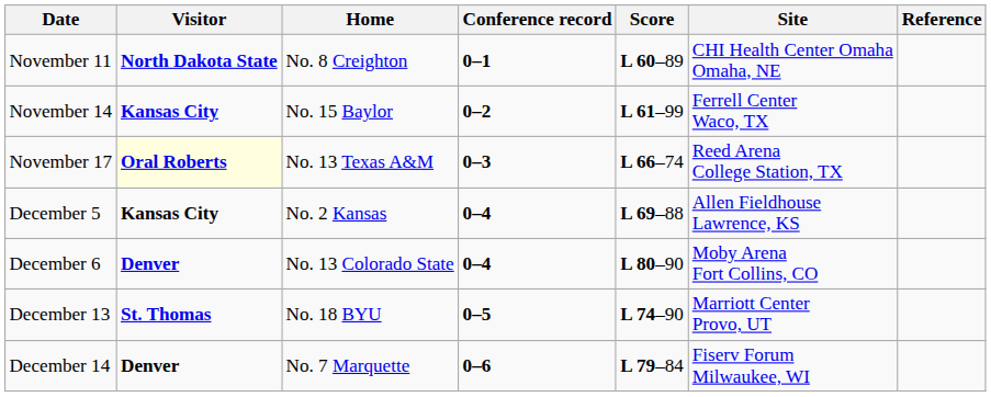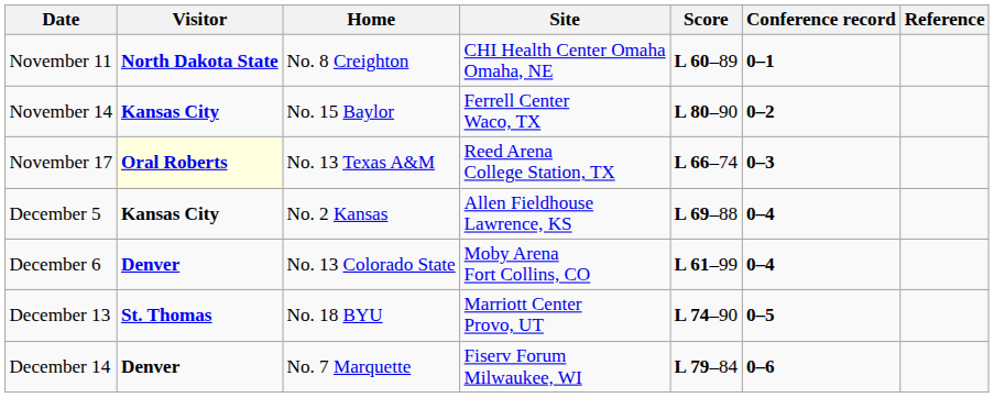 <table class="wikitable">
 <tr>
 <th>Date</th>
 <th>Visitor</th>
 <th>Home</th>
+<th>Site</th>
+<th>Score</th>
 <th>Conference record</th>
-<th>Score</th>
-<th>Site</th>
 <th>Reference</th>
 </tr>
 <tr>
 <td>November 11</td>
 <td><strong><a href='#'>North Dakota State</a></strong></td>
 <td>No. 8 <a href='#'>Creighton</a></td>
+<td><a href='#'>CHI Health Center Omaha</a><br><a href='#'>Omaha, NE</a></td>
+<td><strong>L 60</strong>–89</td>
 <td><strong>0–1</strong></td>
-<td><strong>L 60</strong>–89</td>
-<td><a href='#'>CHI Health Center Omaha</a><br><a href='#'>Omaha, NE</a></td>
 <td></td>
 </tr>
 <tr>
 <td>November 14</td>
 <td><strong><a href='#'>Kansas City</a></strong></td>
 <td>No. 15 <a href='#'>Baylor</a></td>
+<td><a href='#'>Ferrell Center</a><br><a href='#'>Waco, TX</a></td>
+<td><strong>L 80</strong>–90</td>
 <td><strong>0–2</strong></td>
-<td><strong>L 61</strong>–99</td>
-<td><a href='#'>Ferrell Center</a><br><a href='#'>Waco, TX</a></td>
 <td></td>
 </tr>
 <tr>
 <td>November 17</td>
 <td style="background: lightyellow;"><strong><a href='#'>Oral Roberts</a></strong></td>
 <td>No. 13 <a href='#'>Texas A&M</a></td>
+<td><a href='#'>Reed Arena</a><br><a href='#'>College Station, TX</a></td>
+<td><strong>L 66</strong>–74</td>
 <td><strong>0–3</strong></td>
-<td><strong>L 66</strong>–74</td>
-<td><a href='#'>Reed Arena</a><br><a href='#'>College Station, TX</a></td>
 <td></td>
 </tr>
 <tr>
 <td>December 5</td>
 <td><strong>Kansas City</strong></td>
 <td>No. 2 <a href='#'>Kansas</a></td>
+<td><a href='#'>Allen Fieldhouse</a><br><a href='#'>Lawrence, KS</a></td>
+<td><strong>L 69</strong>–88</td>
 <td><strong>0–4</strong></td>
-<td><strong>L 69</strong>–88</td>
-<td><a href='#'>Allen Fieldhouse</a><br><a href='#'>Lawrence, KS</a></td>
 <td></td>
 </tr>
 <tr>
 <td>December 6</td>
 <td><strong><a href='#'>Denver</a></strong></td>
 <td>No. 13 <a href='#'>Colorado State</a></td>
+<td><a href='#'>Moby Arena</a><br><a href='#'>Fort Collins, CO</a></td>
+<td><strong>L 61</strong>–99</td>
 <td><strong>0–4</strong></td>
-<td><strong>L 80</strong>–90</td>
-<td><a href='#'>Moby Arena</a><br><a href='#'>Fort Collins, CO</a></td>
 <td></td>
 </tr>
 <tr>
 <td>December 13</td>
 <td><strong><a href='#'>St. Thomas</a></strong></td>
 <td>No. 18 <a href='#'>BYU</a></td>
+<td><a href='#'>Marriott Center</a><br><a href='#'>Provo, UT</a></td>
+<td><strong>L 74</strong>–90</td>
 <td><strong>0–5</strong></td>
-<td><strong>L 74</strong>–90</td>
-<td><a href='#'>Marriott Center</a><br><a href='#'>Provo, UT</a></td>
 <td></td>
 </tr>
 <tr>
 <td>December 14</td>
 <td><strong>Denver</strong></td>
 <td>No. 7 <a href='#'>Marquette</a></td>
+<td><a href='#'>Fiserv Forum</a><br><a href='#'>Milwaukee, WI</a></td>
+<td><strong>L 79</strong>–84</td>
 <td><strong>0–6</strong></td>
-<td><strong>L 79</strong>–84</td>
-<td><a href='#'>Fiserv Forum</a><br><a href='#'>Milwaukee, WI</a></td>
 <td></td>
 </tr>
 </table>
